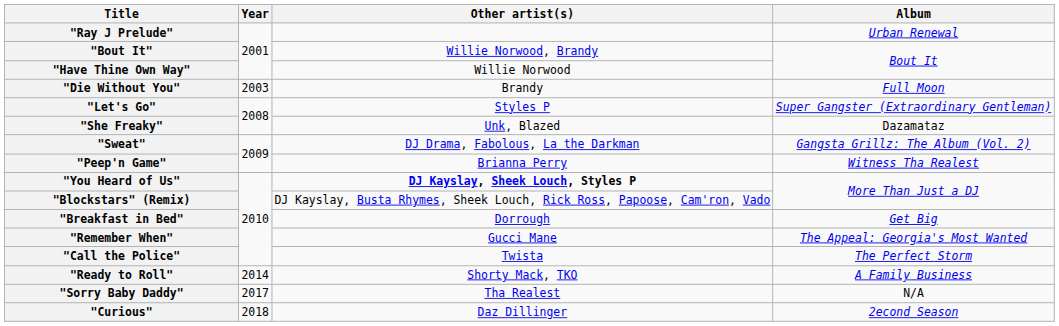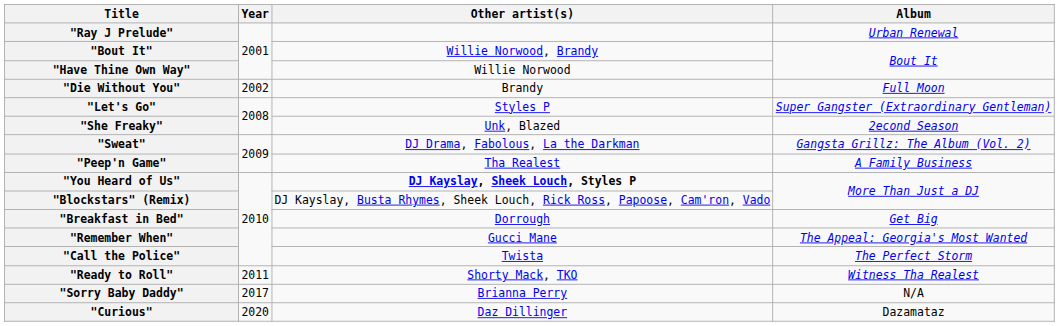 <table class="wikitable plainrowheaders" style="text-align:center;" border="1">
 <tr>
 <th scope="col" style="width:20em;">Title</th>
 <th scope="col">Year</th>
 <th scope="col">Other artist(s)</th>
 <th scope="col">Album</th>
 </tr>
 <tr>
 <th scope="row">"Ray J Prelude"</th>
 <td rowspan="3">2001</td>
 <td></td>
 <td><em><a href='#'>Urban Renewal</a></em></td>
 </tr>
 <tr>
 <th scope="row">"Bout It"</th>
 <td><a href='#'>Willie Norwood</a>, <a href='#'>Brandy</a></td>
 <td rowspan="2"><em><a href='#'>Bout It</a></em></td>
 </tr>
 <tr>
 <th scope="row">"Have Thine Own Way"</th>
 <td>Willie Norwood</td>
 </tr>
 <tr>
 <th scope="row">"Die Without You"</th>
-<td>2003</td>
+<td>2002</td>
 <td>Brandy</td>
 <td><em><a href='#'>Full Moon</a></em></td>
 </tr>
 <tr AZ UNDENIABLE GO GETTA (Feat Ray J>
 <th scope="row">"Let's Go"</th>
 <td rowspan="2">2008</td>
 <td><a href='#'>Styles P</a></td>
 <td><em><a href='#'>Super Gangster (Extraordinary Gentleman)</a></em></td>
 </tr>
 <tr>
 <th scope="row">"She Freaky"</th>
 <td><a href='#'>Unk</a>, Blazed</td>
-<td>Dazamataz</td>
+<td><em><a href='#'>2econd Season</a></em></td>
 </tr>
 <tr>
 <th scope="row">"Sweat"</th>
 <td rowspan="2">2009</td>
 <td><a href='#'>DJ Drama</a>, <a href='#'>Fabolous</a>, <a href='#'>La the Darkman</a></td>
 <td><em><a href='#'>Gangsta Grillz: The Album (Vol. 2)</a></em></td>
 </tr>
 <tr>
 <th scope="row">"Peep'n Game"</th>
-<td><a href='#'>Brianna Perry</a></td>
-<td><em><a href='#'>Witness Tha Realest</a></em></td>
+<td><a href='#'>Tha Realest</a></td>
+<td><em><a href='#'>A Family Business</a></em></td>
 </tr>
 <tr>
 <th scope="row">"You Heard of Us"</th>
 <td rowspan="5">2010</td>
 <td><strong><a href='#'>DJ Kayslay</a>, <a href='#'>Sheek Louch</a>, Styles P</strong></td>
 <td rowspan="2"><em><a href='#'>More Than Just a DJ</a></em></td>
 </tr>
 <tr>
 <th scope="row">"Blockstars" (Remix)</th>
 <td>DJ Kayslay, <a href='#'>Busta Rhymes</a>, Sheek Louch, <a href='#'>Rick Ross</a>, <a href='#'>Papoose</a>, <a href='#'>Cam'ron</a>, <a href='#'>Vado</a></td>
 </tr>
 <tr>
 <th scope="row">"Breakfast in Bed"</th>
 <td><a href='#'>Dorrough</a></td>
 <td><em><a href='#'>Get Big</a></em></td>
 </tr>
 <tr>
 <th scope="row">"Remember When"</th>
 <td><a href='#'>Gucci Mane</a></td>
 <td><em><a href='#'>The Appeal: Georgia's Most Wanted</a></em></td>
 </tr>
 <tr>
 <th scope="row">"Call the Police"</th>
 <td><a href='#'>Twista</a></td>
 <td><em><a href='#'>The Perfect Storm</a></em></td>
 </tr>
 <tr>
 <th scope="row">"Ready to Roll"</th>
-<td>2014</td>
+<td>2011</td>
 <td><a href='#'>Shorty Mack</a>, <a href='#'>TKO</a></td>
-<td><em><a href='#'>A Family Business</a></em></td>
+<td><em><a href='#'>Witness Tha Realest</a></em></td>
 </tr>
 <tr>
 <th scope="row">"Sorry Baby Daddy"</th>
 <td>2017</td>
-<td><a href='#'>Tha Realest</a></td>
+<td><a href='#'>Brianna Perry</a></td>
 <td>N/A</td>
 </tr>
 <tr>
 <th scope="row">"Curious"</th>
-<td>2018</td>
+<td>2020</td>
 <td><a href='#'>Daz Dillinger</a></td>
-<td><em><a href='#'>2econd Season</a></em></td>
+<td>Dazamataz</td>
 </tr>
 </table>
